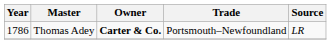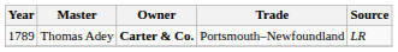 <table class=" wikitable">
 <tr>
 <th>Year</th>
 <th>Master</th>
 <th>Owner</th>
 <th>Trade</th>
 <th>Source</th>
 </tr>
 <tr>
-<td>1786</td>
+<td>1789</td>
 <td>Thomas Adey</td>
 <td><strong>Carter & Co.</strong></td>
 <td>Portsmouth–Newfoundland</td>
 <td><em>LR</em></td>
 </tr>
 <tr>
 </tr>
 </table>
